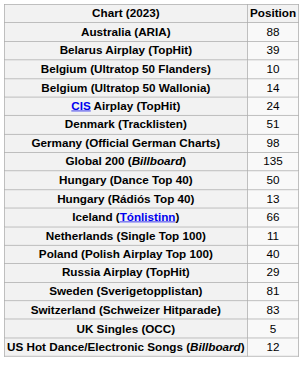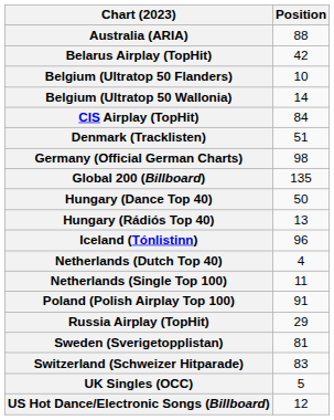 <table class="wikitable sortable plainrowheaders" style="text-align:center">
 <tr>
 <th scope="col">Chart (2023)</th>
 <th scope="col">Position</th>
 </tr>
 <tr>
 <th scope="row">Australia (ARIA)</th>
 <td>88</td>
 </tr>
 <tr>
 <th scope="row">Belarus Airplay (TopHit)</th>
-<td>39</td>
+<td>42</td>
 </tr>
 <tr>
 <th scope="row">Belgium (Ultratop 50 Flanders)</th>
 <td>10</td>
 </tr>
 <tr>
 <th scope="row">Belgium (Ultratop 50 Wallonia)</th>
 <td>14</td>
 </tr>
 <tr>
 <th scope="row"><a href='#'>CIS</a> Airplay (TopHit)</th>
-<td>24</td>
+<td>84</td>
 </tr>
 <tr>
 <th scope="row">Denmark (Tracklisten)</th>
 <td>51</td>
 </tr>
 <tr>
 <th scope="row">Germany (Official German Charts)</th>
 <td>98</td>
 </tr>
 <tr>
 <th scope="row">Global 200 (<em>Billboard</em>)</th>
 <td>135</td>
 </tr>
 <tr>
 <th scope="row">Hungary (Dance Top 40)</th>
 <td>50</td>
 </tr>
 <tr>
 <th scope="row">Hungary (Rádiós Top 40)</th>
 <td>13</td>
 </tr>
 <tr>
 <th scope="row">Iceland (<a href='#'>Tónlistinn</a>)</th>
-<td>66</td>
+<td>96</td>
+</tr>
+<tr>
+<th scope="row">Netherlands (Dutch Top 40)</th>
+<td>4</td>
 </tr>
 <tr>
 <th scope="row">Netherlands (Single Top 100)</th>
 <td>11</td>
 </tr>
 <tr>
 <th scope="row">Poland (Polish Airplay Top 100)</th>
-<td>40</td>
+<td>91</td>
 </tr>
 <tr>
 <th scope="row">Russia Airplay (TopHit)</th>
 <td>29</td>
 </tr>
 <tr>
 <th scope="row">Sweden (Sverigetopplistan)</th>
 <td>81</td>
 </tr>
 <tr>
 <th scope="row">Switzerland (Schweizer Hitparade)</th>
 <td>83</td>
 </tr>
 <tr>
 <th scope="row">UK Singles (OCC)</th>
 <td>5</td>
 </tr>
 <tr>
 <th scope="row">US Hot Dance/Electronic Songs (<em>Billboard</em>)</th>
 <td>12</td>
 </tr>
 </table>
